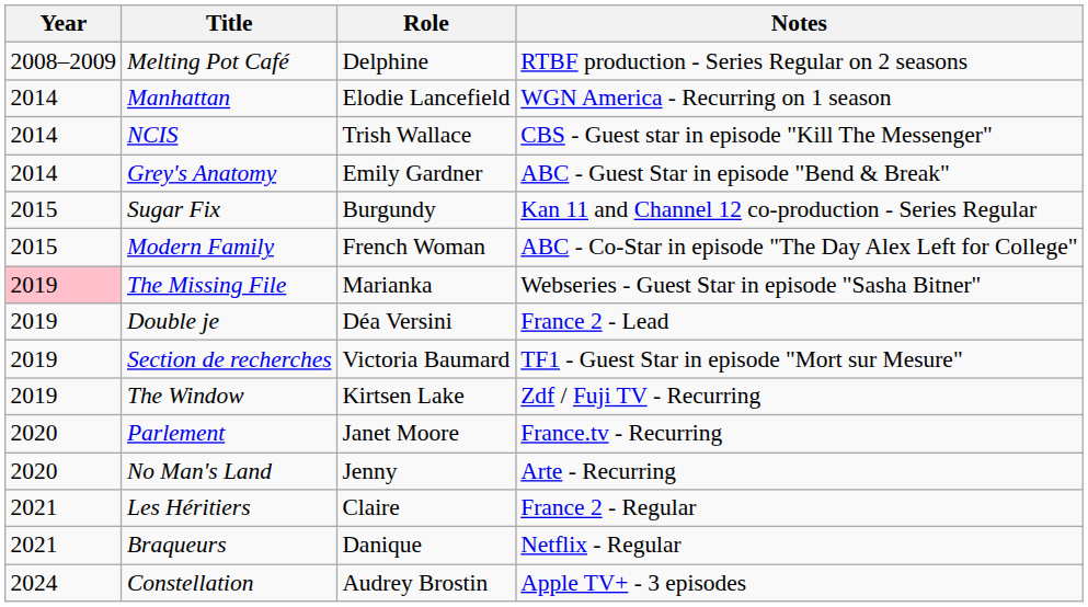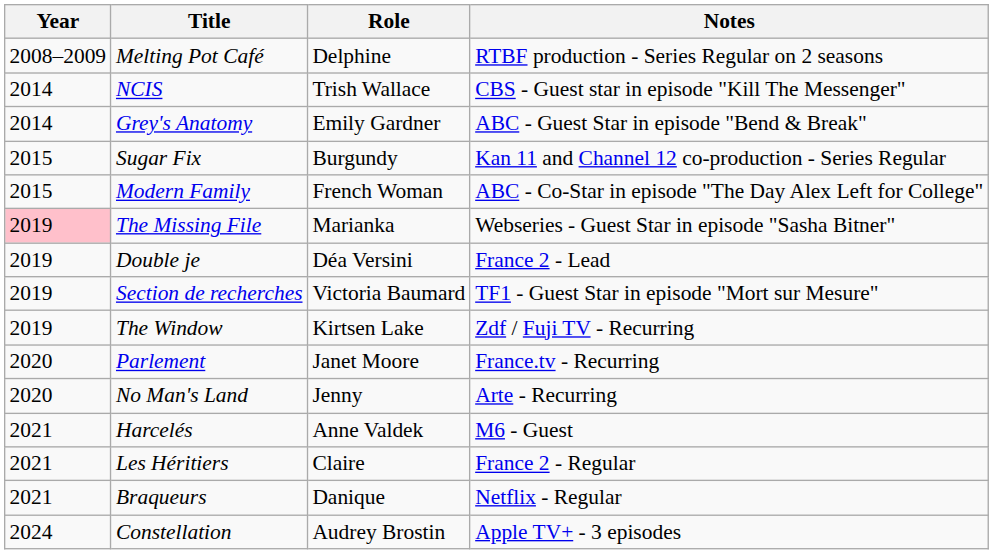 <table class="wikitable">
 <tr>
 <th>Year</th>
 <th>Title</th>
 <th>Role</th>
 <th>Notes</th>
 </tr>
 <tr>
 <td>2008–2009</td>
 <td><em>Melting Pot Café</em></td>
 <td>Delphine</td>
 <td><a href='#'>RTBF</a> production - Series Regular on 2 seasons</td>
-</tr>
-<tr>
-<td>2014</td>
-<td><em><a href='#'>Manhattan</a></em></td>
-<td>Elodie Lancefield</td>
-<td><a href='#'>WGN America</a> - Recurring on 1 season</td>
 </tr>
 <tr>
 <td>2014</td>
 <td><em><a href='#'>NCIS</a></em></td>
 <td>Trish Wallace</td>
 <td><a href='#'>CBS</a> - Guest star in episode "Kill The Messenger"</td>
 </tr>
 <tr>
 <td>2014</td>
 <td><em><a href='#'>Grey's Anatomy</a></em></td>
 <td>Emily Gardner</td>
 <td><a href='#'>ABC</a> - Guest Star in episode "Bend & Break"</td>
 </tr>
 <tr>
 <td>2015</td>
 <td><em>Sugar Fix</em></td>
 <td>Burgundy</td>
 <td><a href='#'>Kan 11</a> and <a href='#'>Channel 12</a> co-production - Series Regular</td>
 </tr>
 <tr>
 <td>2015</td>
 <td><em><a href='#'>Modern Family</a></em></td>
 <td>French Woman</td>
 <td><a href='#'>ABC</a> - Co-Star in episode "The Day Alex Left for College"</td>
 </tr>
 <tr>
 <td style="background: pink;">2019</td>
 <td><em><a href='#'>The Missing File</a></em></td>
 <td>Marianka</td>
 <td>Webseries - Guest Star in episode "Sasha Bitner"</td>
 </tr>
 <tr>
 <td>2019</td>
 <td><em>Double je</em></td>
 <td>Déa Versini</td>
 <td><a href='#'>France 2</a> - Lead</td>
 </tr>
 <tr>
 <td>2019</td>
 <td><em><a href='#'>Section de recherches</a></em></td>
 <td>Victoria Baumard</td>
 <td><a href='#'>TF1</a> - Guest Star in episode "Mort sur Mesure"</td>
 </tr>
 <tr>
 <td>2019</td>
 <td><em>The Window</em></td>
 <td>Kirtsen Lake</td>
 <td><a href='#'>Zdf</a> / <a href='#'>Fuji TV</a> - Recurring</td>
 </tr>
 <tr>
 <td>2020</td>
 <td><em><a href='#'>Parlement</a></em></td>
 <td>Janet Moore</td>
 <td><a href='#'>France.tv</a> - Recurring</td>
 </tr>
 <tr>
 <td>2020</td>
 <td><em>No Man's Land </em></td>
 <td>Jenny</td>
 <td><a href='#'>Arte</a> - Recurring</td>
 </tr>
 <tr>
 <td>2021</td>
+<td><em>Harcelés</em></td>
+<td>Anne Valdek</td>
+<td><a href='#'>M6</a> - Guest</td>
+</tr>
+<tr>
+<td>2021</td>
 <td><em>Les Héritiers</em></td>
 <td>Claire</td>
 <td><a href='#'>France 2</a> - Regular</td>
 </tr>
 <tr>
 <td>2021</td>
 <td><em>Braqueurs</em></td>
 <td>Danique</td>
 <td><a href='#'>Netflix</a> - Regular</td>
 </tr>
 <tr>
 <td>2024</td>
 <td><em>Constellation</em></td>
 <td>Audrey Brostin</td>
 <td><a href='#'>Apple TV+</a> - 3 episodes</td>
 </tr>
 </table>
